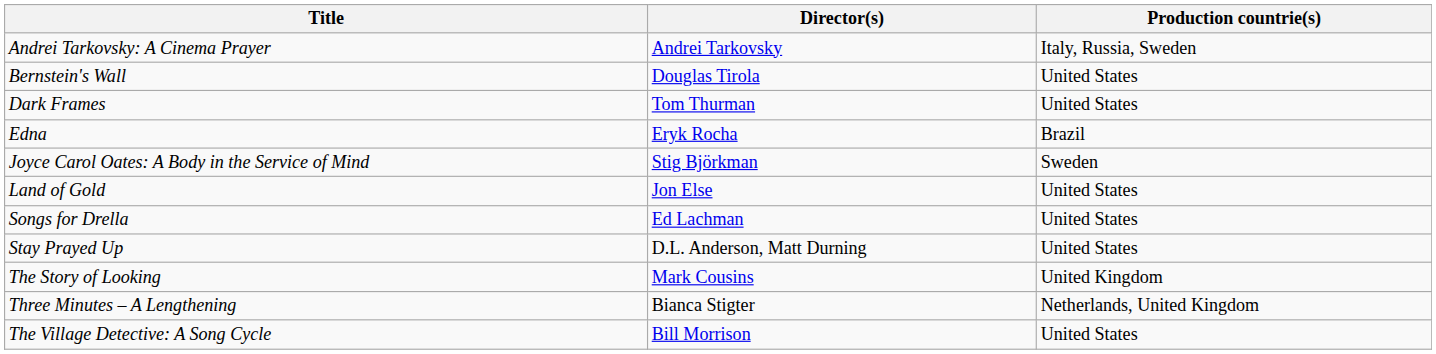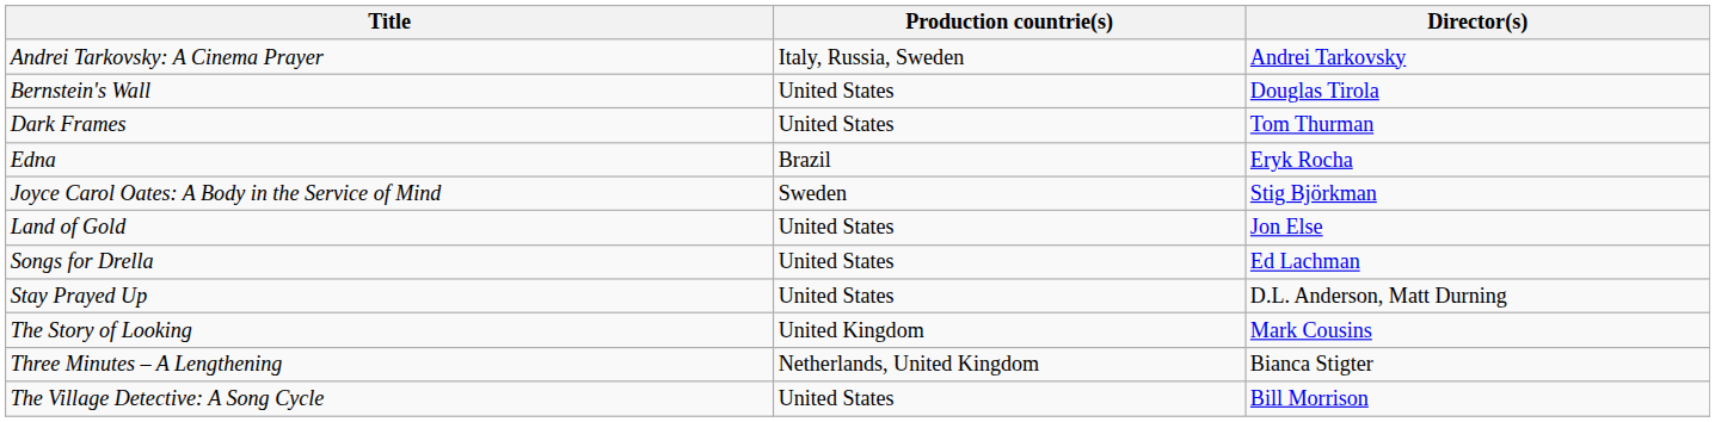 <table class="sortable wikitable" style="width:100%; margin-bottom:4px" cellpadding="5">
 <tr>
 <th scope="col">Title</th>
+<th scope="col">Production countrie(s)</th>
 <th scope="col">Director(s)</th>
-<th scope="col">Production countrie(s)</th>
 </tr>
 <tr>
 <td><em>Andrei Tarkovsky: A Cinema Prayer</em></td>
+<td>Italy, Russia, Sweden</td>
 <td><a href='#'>Andrei Tarkovsky</a></td>
-<td>Italy, Russia, Sweden</td>
 </tr>
 <tr>
 <td><em>Bernstein's Wall</em></td>
+<td>United States</td>
 <td><a href='#'>Douglas Tirola</a></td>
-<td>United States</td>
 </tr>
 <tr>
 <td><em>Dark Frames</em></td>
+<td>United States</td>
 <td><a href='#'>Tom Thurman</a></td>
-<td>United States</td>
 </tr>
 <tr>
 <td><em>Edna</em></td>
+<td>Brazil</td>
 <td><a href='#'>Eryk Rocha</a></td>
-<td>Brazil</td>
 </tr>
 <tr>
 <td><em>Joyce Carol Oates: A Body in the Service of Mind</em></td>
+<td>Sweden</td>
 <td><a href='#'>Stig Björkman</a></td>
-<td>Sweden</td>
 </tr>
 <tr>
 <td><em>Land of Gold</em></td>
+<td>United States</td>
 <td><a href='#'>Jon Else</a></td>
-<td>United States</td>
 </tr>
 <tr>
 <td><em>Songs for Drella</em></td>
+<td>United States</td>
 <td><a href='#'>Ed Lachman</a></td>
-<td>United States</td>
 </tr>
 <tr>
 <td><em>Stay Prayed Up</em></td>
+<td>United States</td>
 <td>D.L. Anderson, Matt Durning</td>
-<td>United States</td>
 </tr>
 <tr>
 <td><em>The Story of Looking</em></td>
+<td>United Kingdom</td>
 <td><a href='#'>Mark Cousins</a></td>
-<td>United Kingdom</td>
 </tr>
 <tr>
 <td><em>Three Minutes – A Lengthening</em></td>
+<td>Netherlands, United Kingdom</td>
 <td>Bianca Stigter</td>
-<td>Netherlands, United Kingdom</td>
 </tr>
 <tr>
 <td><em>The Village Detective: A Song Cycle</em></td>
+<td>United States</td>
 <td><a href='#'>Bill Morrison</a></td>
-<td>United States</td>
 </tr>
 </table>
